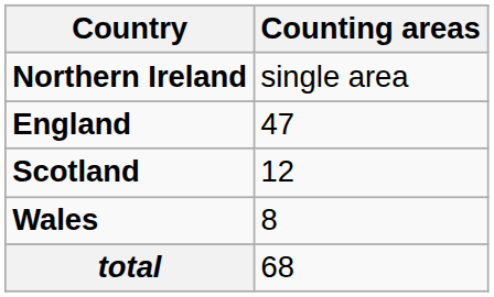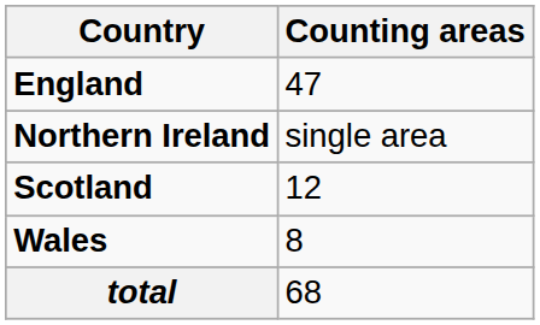 <table class="wikitable">
 <tr>
 <th scope=col>Country</th>
 <th scope=col>Counting areas</th>
 </tr>
 <tr>
+<td><strong>England</strong></td>
+<td>47</td>
+</tr>
+<tr>
 <td><strong>Northern Ireland</strong></td>
 <td>single area</td>
-</tr>
-<tr>
-<td><strong>England</strong></td>
-<td>47</td>
 </tr>
 <tr>
 <td><strong>Scotland</strong></td>
 <td>12</td>
 </tr>
 <tr>
 <td><strong>Wales</strong></td>
 <td>8</td>
 </tr>
 <tr>
 <th scope=row><em>total</em></th>
 <td>68</td>
 </tr>
 </table>
